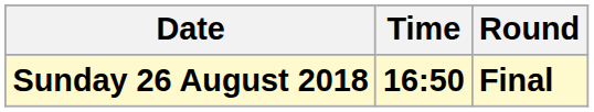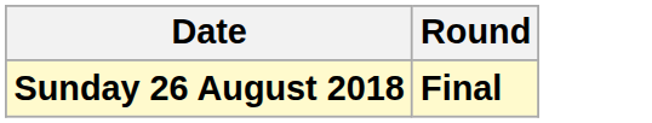 <table class="wikitable">
 <tr>
 <th>Date</th>
-<th>Time</th>
 <th>Round</th>
 </tr>
 <tr>
 <td style=background:lemonchiffon><strong>Sunday 26 August 2018</strong></td>
-<td style=background:lemonchiffon><strong>16:50</strong></td>
 <td style=background:lemonchiffon><strong>Final</strong></td>
 </tr>
 </table>
